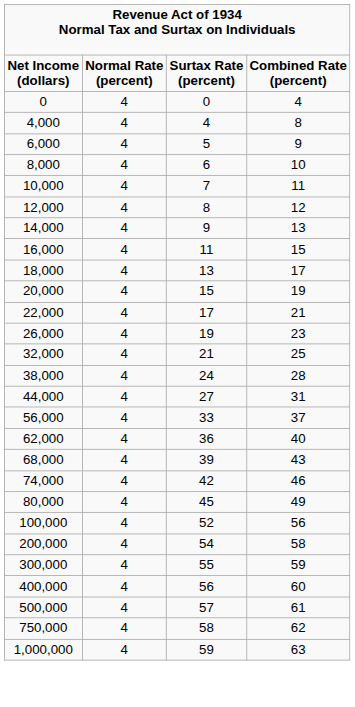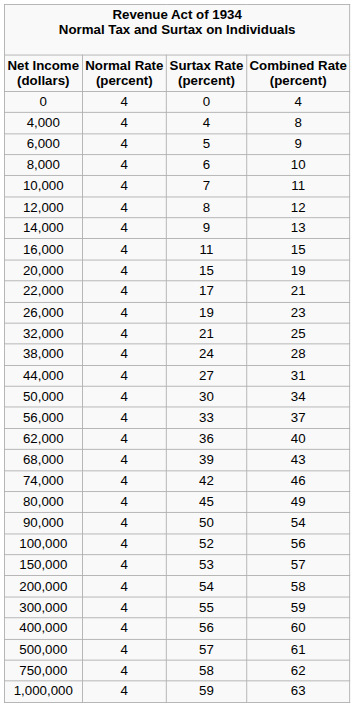 <table class="wikitable" style="text-align: center;">
 <tr>
 <td colspan="4"><strong>Revenue Act of 1934<br>Normal Tax and Surtax on Individuals</strong><br><br> </td>
 </tr>
 <tr>
 <td><strong>Net Income<br>(dollars)</strong></td>
 <td><strong>Normal Rate<br>(percent)</strong></td>
 <td><strong>Surtax Rate<br>(percent)</strong></td>
 <td><strong>Combined Rate<br>(percent)</strong></td>
 </tr>
 <tr>
 <td>0</td>
 <td>4</td>
 <td>0</td>
 <td>4</td>
 </tr>
 <tr>
 <td>4,000</td>
 <td>4</td>
 <td>4</td>
 <td>8</td>
 </tr>
 <tr>
 <td>6,000</td>
 <td>4</td>
 <td>5</td>
 <td>9</td>
 </tr>
 <tr>
 <td>8,000</td>
 <td>4</td>
 <td>6</td>
 <td>10</td>
 </tr>
 <tr>
 <td>10,000</td>
 <td>4</td>
 <td>7</td>
 <td>11</td>
 </tr>
 <tr>
 <td>12,000</td>
 <td>4</td>
 <td>8</td>
 <td>12</td>
 </tr>
 <tr>
 <td>14,000</td>
 <td>4</td>
 <td>9</td>
 <td>13</td>
 </tr>
 <tr>
 <td>16,000</td>
 <td>4</td>
 <td>11</td>
 <td>15</td>
 </tr>
 <tr>
-<td>18,000</td>
-<td>4</td>
-<td>13</td>
-<td>17</td>
-</tr>
-<tr>
 <td>20,000</td>
 <td>4</td>
 <td>15</td>
 <td>19</td>
 </tr>
 <tr>
 <td>22,000</td>
 <td>4</td>
 <td>17</td>
 <td>21</td>
 </tr>
 <tr>
 <td>26,000</td>
 <td>4</td>
 <td>19</td>
 <td>23</td>
 </tr>
 <tr>
 <td>32,000</td>
 <td>4</td>
 <td>21</td>
 <td>25</td>
 </tr>
 <tr>
 <td>38,000</td>
 <td>4</td>
 <td>24</td>
 <td>28</td>
 </tr>
 <tr>
 <td>44,000</td>
 <td>4</td>
 <td>27</td>
 <td>31</td>
 </tr>
 <tr>
+<td>50,000</td>
+<td>4</td>
+<td>30</td>
+<td>34</td>
+</tr>
+<tr>
 <td>56,000</td>
 <td>4</td>
 <td>33</td>
 <td>37</td>
 </tr>
 <tr>
 <td>62,000</td>
 <td>4</td>
 <td>36</td>
 <td>40</td>
 </tr>
 <tr>
 <td>68,000</td>
 <td>4</td>
 <td>39</td>
 <td>43</td>
 </tr>
 <tr>
 <td>74,000</td>
 <td>4</td>
 <td>42</td>
 <td>46</td>
 </tr>
 <tr>
 <td>80,000</td>
 <td>4</td>
 <td>45</td>
 <td>49</td>
 </tr>
 <tr>
+<td>90,000</td>
+<td>4</td>
+<td>50</td>
+<td>54</td>
+</tr>
+<tr>
 <td>100,000</td>
 <td>4</td>
 <td>52</td>
 <td>56</td>
+</tr>
+<tr>
+<td>150,000</td>
+<td>4</td>
+<td>53</td>
+<td>57</td>
 </tr>
 <tr>
 <td>200,000</td>
 <td>4</td>
 <td>54</td>
 <td>58</td>
 </tr>
 <tr>
 <td>300,000</td>
 <td>4</td>
 <td>55</td>
 <td>59</td>
 </tr>
 <tr>
 <td>400,000</td>
 <td>4</td>
 <td>56</td>
 <td>60</td>
 </tr>
 <tr>
 <td>500,000</td>
 <td>4</td>
 <td>57</td>
 <td>61</td>
 </tr>
 <tr>
 <td>750,000</td>
 <td>4</td>
 <td>58</td>
 <td>62</td>
 </tr>
 <tr>
 <td>1,000,000</td>
 <td>4</td>
 <td>59</td>
 <td>63</td>
 </tr>
 </table>
